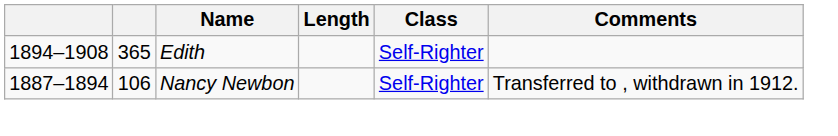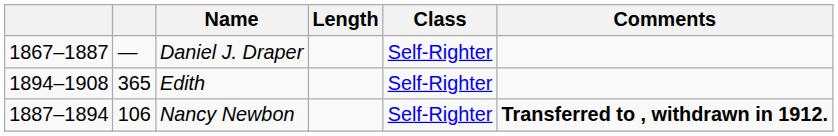 <table class="wikitable">
 <tr>
 <th></th>
 <th></th>
 <th>Name</th>
 <th>Length</th>
 <th>Class</th>
 <th>Comments</th>
+</tr>
+<tr>
+<td>1867–1887</td>
+<td>—</td>
+<td><em>Daniel J. Draper</em></td>
+<td></td>
+<td><a href='#'>Self-Righter</a></td>
+<td></td>
 </tr>
 <tr>
 <td>1894–1908</td>
 <td>365</td>
 <td><em>Edith</em></td>
 <td></td>
 <td><a href='#'>Self-Righter</a></td>
 <td></td>
 </tr>
 <tr>
 <td>1887–1894</td>
 <td>106</td>
 <td><em>Nancy Newbon</em></td>
 <td></td>
 <td><a href='#'>Self-Righter</a></td>
-<td>Transferred to , withdrawn in 1912.</td>
+<td><strong>Transferred to , withdrawn in 1912.</strong></td>
 </tr>
 </table>
